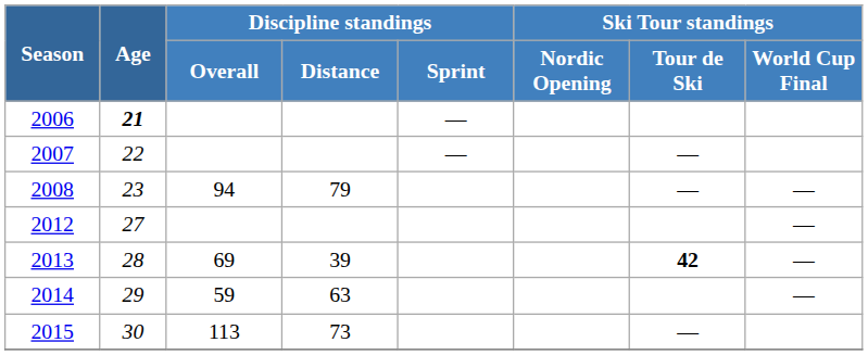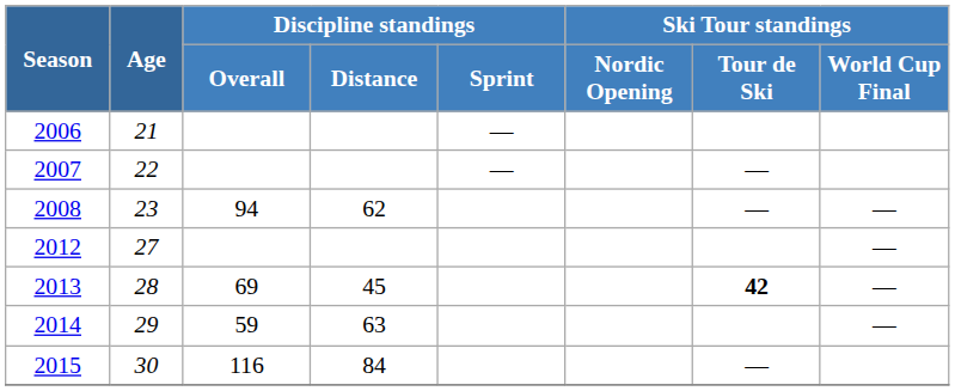 <table class="wikitable" style="font-size:95%; text-align:center; border:grey solid 1px; border-collapse:collapse; background:#ffffff;">
 <tr>
 <th style="background-color:#369; color:white; width:60px;" rowspan="2"> Season </th>
 <th style="background-color:#369; color:white; width:40px;" rowspan="2"> Age </th>
 <th style="background-color:#4180be; color:white;" colspan="3">Discipline standings</th>
 <th style="background-color:#4180be; color:white;" colspan="3">Ski Tour standings</th>
 </tr>
 <tr>
 <th style="background-color:#4180be; color:white; width:75px;">Overall</th>
 <th style="background-color:#4180be; color:white; width:75px;">Distance</th>
 <th style="background-color:#4180be; color:white; width:75px;">Sprint</th>
 <th style="background-color:#4180be; color:white; width:75px;">Nordic<br>Opening</th>
 <th style="background-color:#4180be; color:white; width:75px;">Tour de<br>Ski</th>
 <th style="background-color:#4180be; color:white; width:75px;">World Cup<br>Final</th>
 </tr>
 <tr>
 <td><a href='#'>2006</a></td>
-<td><strong><em>21</em></strong></td>
+<td><em>21</em></td>
 <td></td>
 <td></td>
 <td>—</td>
 <td></td>
 <td></td>
 <td></td>
 </tr>
 <tr>
 <td><a href='#'>2007</a></td>
 <td><em>22</em></td>
 <td></td>
 <td></td>
 <td>—</td>
 <td></td>
 <td>—</td>
 <td></td>
 </tr>
 <tr>
 <td><a href='#'>2008</a></td>
 <td><em>23</em></td>
 <td>94</td>
-<td>79</td>
+<td>62</td>
 <td></td>
 <td></td>
 <td>—</td>
 <td>—</td>
 </tr>
 <tr>
 <td><a href='#'>2012</a></td>
 <td><em>27</em></td>
 <td></td>
 <td></td>
 <td></td>
 <td></td>
 <td></td>
 <td>—</td>
 </tr>
 <tr>
 <td><a href='#'>2013</a></td>
 <td><em>28</em></td>
 <td>69</td>
-<td>39</td>
+<td>45</td>
 <td></td>
 <td></td>
 <td><strong>42</strong></td>
 <td>—</td>
 </tr>
 <tr>
 <td><a href='#'>2014</a></td>
 <td><em>29</em></td>
 <td>59</td>
 <td>63</td>
 <td></td>
 <td></td>
 <td></td>
 <td>—</td>
 </tr>
 <tr>
 <td><a href='#'>2015</a></td>
 <td><em>30</em></td>
-<td>113</td>
-<td>73</td>
+<td>116</td>
+<td>84</td>
 <td></td>
 <td></td>
 <td>—</td>
 <td></td>
 </tr>
 <tr>
 </tr>
 </table>
